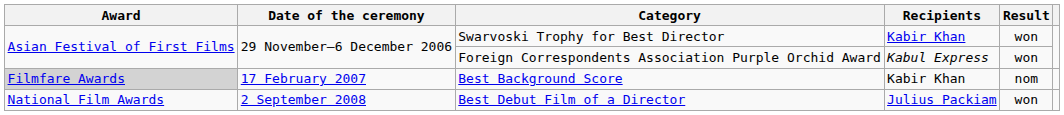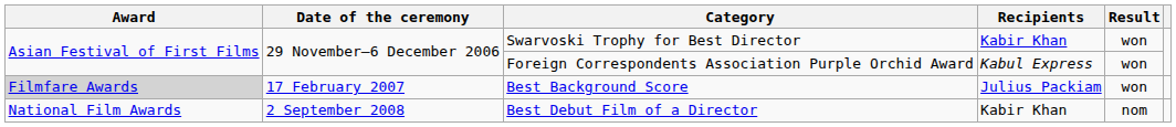 <table class="wikitable plainrowheaders sortable">
 <tr>
 <th scope="col">Award</th>
 <th scope="col">Date of the ceremony</th>
 <th scope="col">Category</th>
 <th scope="col">Recipients</th>
 <th scope="col">Result</th>
 <th class="unsortable" scope="col"></th>
 </tr>
 <tr>
 <td rowspan="2"><a href='#'>Asian Festival of First Films</a></td>
 <td rowspan="2">29 November–6 December 2006</td>
 <td>Swarvoski Trophy for Best Director</td>
 <td><a href='#'>Kabir Khan</a></td>
 <td align="center">won</td>
 <td rowspan="2"></td>
 </tr>
 <tr>
 <td>Foreign Correspondents Association Purple Orchid Award</td>
 <td><em>Kabul Express</em></td>
 <td align="center">won</td>
 </tr>
 <tr>
 <td style="background: lightgrey;"><a href='#'>Filmfare Awards</a></td>
 <td><a href='#'>17 February 2007</a></td>
 <td><a href='#'>Best Background Score</a></td>
-<td>Kabir Khan</td>
-<td align="center">nom</td>
+<td><a href='#'>Julius Packiam</a></td>
+<td align="center">won</td>
 <td></td>
 </tr>
 <tr>
 <td><a href='#'>National Film Awards</a></td>
 <td><a href='#'>2 September 2008</a></td>
 <td><a href='#'>Best Debut Film of a Director</a></td>
-<td><a href='#'>Julius Packiam</a></td>
-<td align="center">won</td>
+<td>Kabir Khan</td>
+<td align="center">nom</td>
 <td></td>
 </tr>
 </table>
